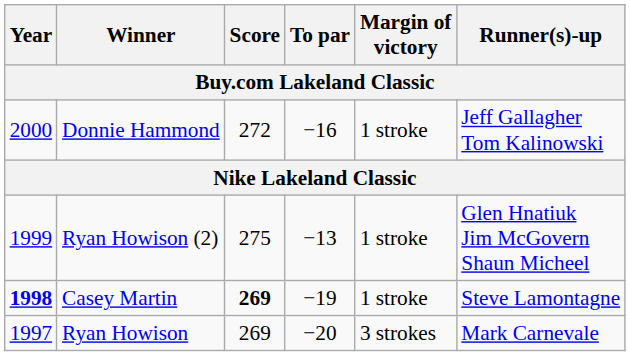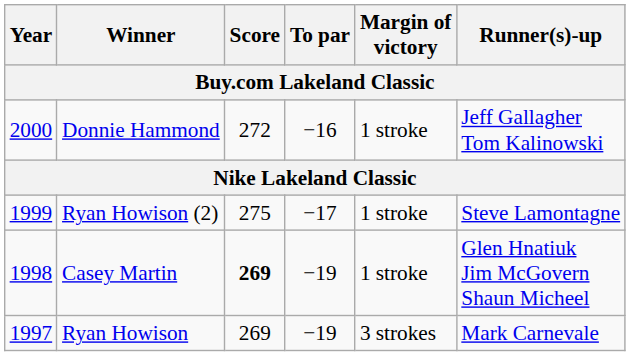 <table class=wikitable style=font-size:95%>
 <tr>
 <th>Year</th>
 <th>Winner</th>
 <th>Score</th>
 <th>To par</th>
 <th>Margin of<br>victory</th>
 <th>Runner(s)-up</th>
 </tr>
 <tr>
 <th colspan=7>Buy.com Lakeland Classic</th>
 </tr>
 <tr>
 <td><a href='#'>2000</a></td>
 <td> <a href='#'>Donnie Hammond</a></td>
 <td align=center>272</td>
 <td align=center>−16</td>
 <td>1 stroke</td>
 <td> <a href='#'>Jeff Gallagher</a><br> <a href='#'>Tom Kalinowski</a></td>
 </tr>
 <tr>
 <th colspan=7>Nike Lakeland Classic</th>
 </tr>
 <tr>
 <td><a href='#'>1999</a></td>
 <td> <a href='#'>Ryan Howison</a> (2)</td>
 <td align=center>275</td>
-<td align=center>−13</td>
+<td align=center>−17</td>
 <td>1 stroke</td>
-<td> <a href='#'>Glen Hnatiuk</a><br> <a href='#'>Jim McGovern</a><br> <a href='#'>Shaun Micheel</a></td>
+<td> <a href='#'>Steve Lamontagne</a></td>
 </tr>
 <tr>
-<td><strong><a href='#'>1998</a></strong></td>
+<td><a href='#'>1998</a></td>
 <td> <a href='#'>Casey Martin</a></td>
 <td align=center><strong>269</strong></td>
 <td align=center>−19</td>
 <td>1 stroke</td>
-<td> <a href='#'>Steve Lamontagne</a></td>
+<td> <a href='#'>Glen Hnatiuk</a><br> <a href='#'>Jim McGovern</a><br> <a href='#'>Shaun Micheel</a></td>
 </tr>
 <tr>
 <td><a href='#'>1997</a></td>
 <td> <a href='#'>Ryan Howison</a></td>
 <td align=center>269</td>
-<td align=center>−20</td>
+<td align=center>−19</td>
 <td>3 strokes</td>
 <td> <a href='#'>Mark Carnevale</a></td>
 </tr>
 </table>
